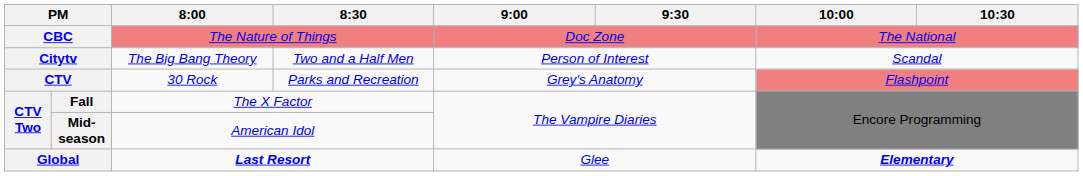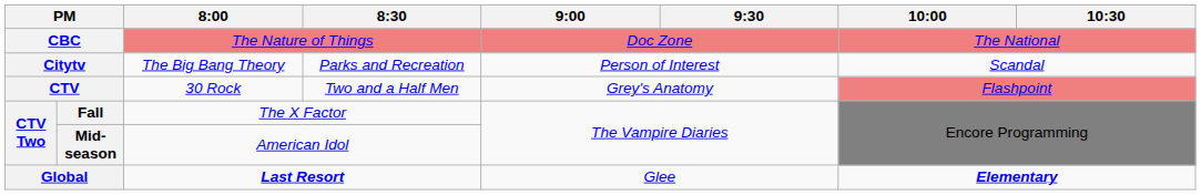 <table class="wikitable" style="width:100%;margin-right:0;text-align:center">
 <tr>
 <th colspan="2" style="width:10%;">PM</th>
 <th style="width:15%;">8:00</th>
 <th style="width:15%;">8:30</th>
 <th style="width:15%;">9:00</th>
 <th style="width:15%;">9:30</th>
 <th style="width:15%;">10:00</th>
 <th style="width:15%;">10:30</th>
 </tr>
 <tr>
 <th colspan="2"><a href='#'>CBC</a></th>
 <td colspan="2" style="background:#f08080;"><em><a href='#'>The Nature of Things</a></em></td>
 <td colspan="2" style="background:#f08080;"><em><a href='#'>Doc Zone</a></em></td>
 <td colspan="2" style="background:#f08080;"><em><a href='#'>The National</a></em></td>
 </tr>
 <tr>
 <th colspan="2"><a href='#'>Citytv</a></th>
 <td><em><a href='#'>The Big Bang Theory</a></em></td>
-<td><em><a href='#'>Two and a Half Men</a></em></td>
+<td><em><a href='#'>Parks and Recreation</a></em></td>
 <td colspan="2"><em><a href='#'>Person of Interest</a></em></td>
 <td colspan="2"><em><a href='#'>Scandal</a></em></td>
 </tr>
 <tr>
 <th colspan="2"><a href='#'>CTV</a></th>
 <td><em><a href='#'>30 Rock</a></em></td>
-<td><em><a href='#'>Parks and Recreation</a></em></td>
+<td><em><a href='#'>Two and a Half Men</a></em></td>
 <td colspan="2"><em><a href='#'>Grey's Anatomy</a></em></td>
 <td bgcolor="#f08080" colspan="2"><em><a href='#'>Flashpoint</a></em></td>
 </tr>
 <tr>
 <th rowspan="2"><a href='#'>CTV Two</a></th>
 <th>Fall</th>
 <td colspan="2"><em><a href='#'>The X Factor</a></em></td>
 <td colspan="2" rowspan=2><em><a href='#'>The Vampire Diaries</a></em></td>
 <td colspan="2" bgcolor="gray" rowspan=2>Encore Programming</td>
 </tr>
 <tr>
 <th>Mid-season</th>
 <td colspan="2"><em><a href='#'>American Idol</a></em></td>
 </tr>
 <tr>
 <th colspan="2"><a href='#'>Global</a></th>
 <td colspan="2"><strong><em><a href='#'>Last Resort</a></em></strong></td>
 <td colspan="2"><em><a href='#'>Glee</a></em></td>
 <td colspan="2"><strong><em><a href='#'>Elementary</a></em></strong></td>
 </tr>
 </table>
